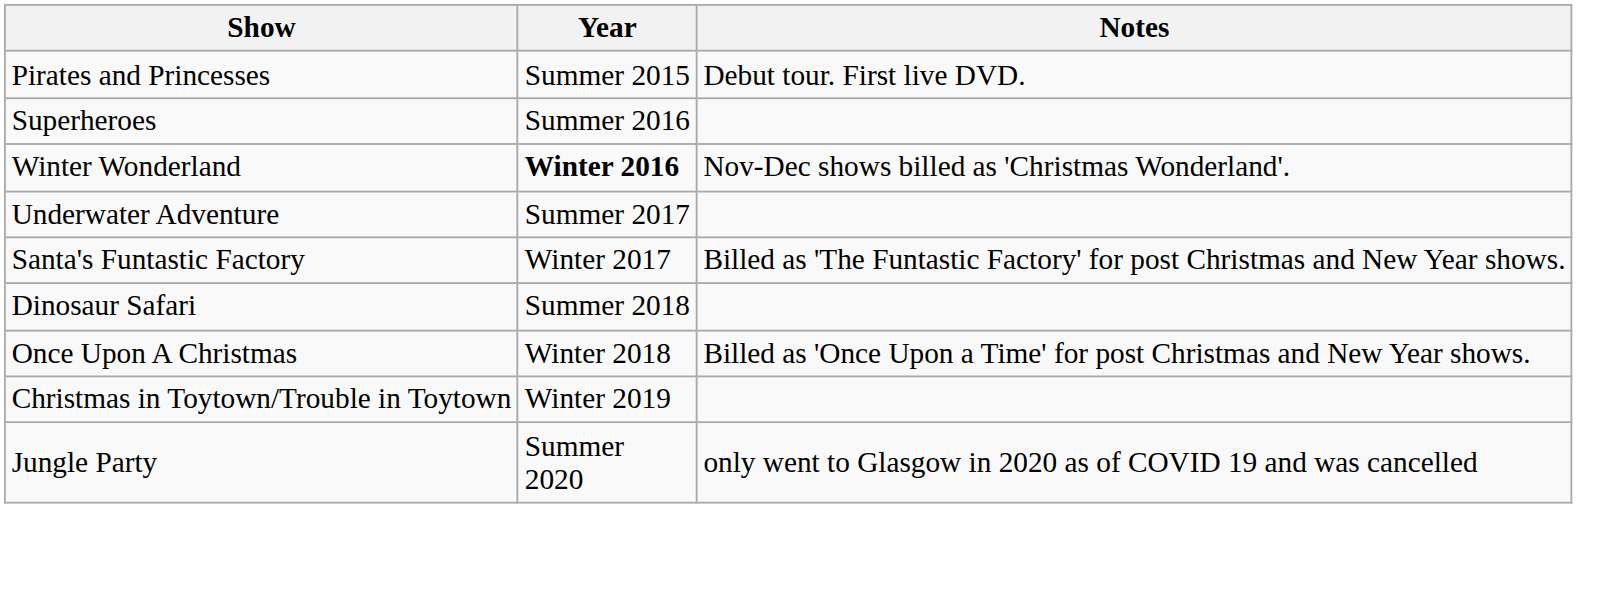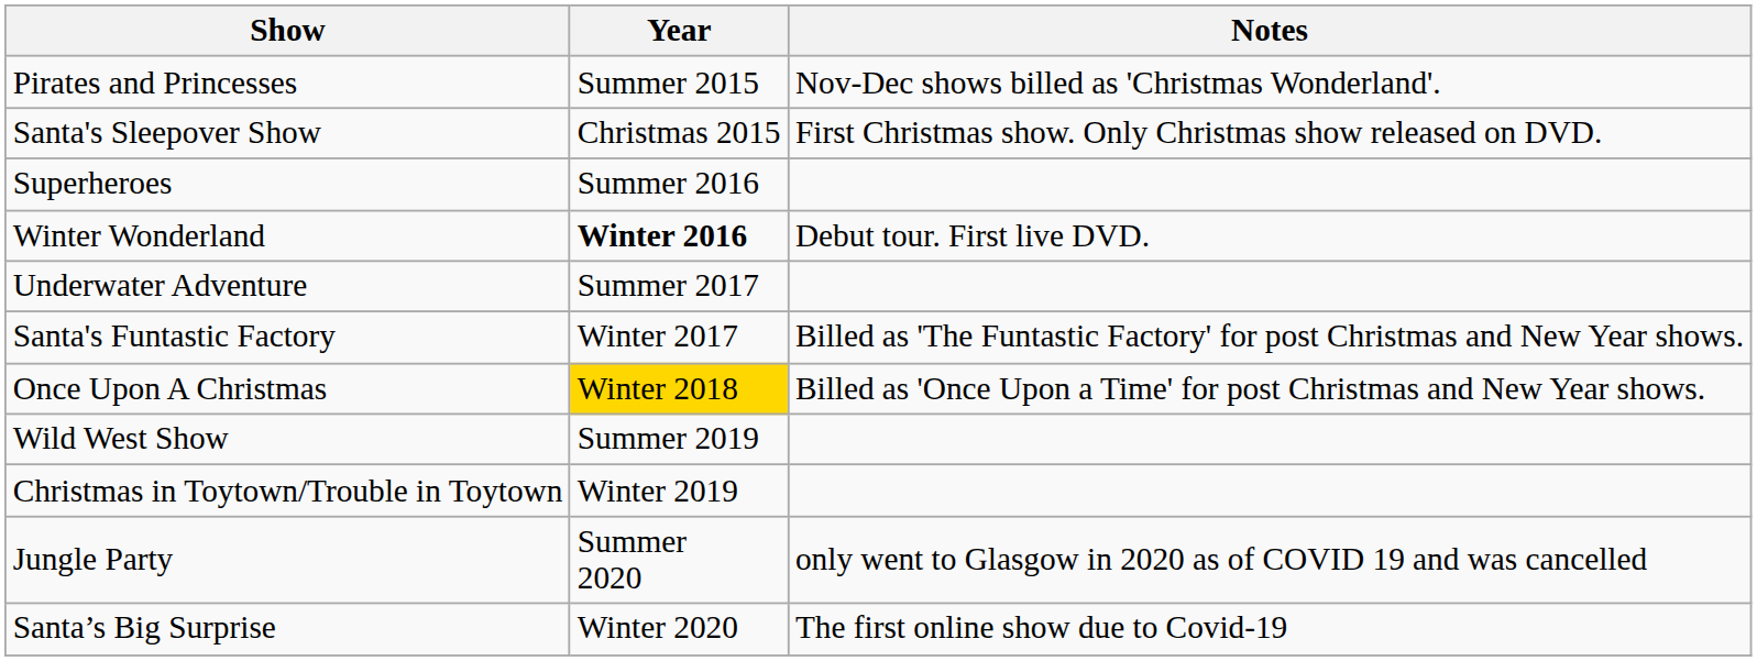 <table class="wikitable">
 <tr>
 <th>Show</th>
 <th>Year</th>
 <th>Notes</th>
 </tr>
 <tr>
 <td>Pirates and Princesses</td>
 <td>Summer 2015</td>
-<td>Debut tour. First live DVD.</td>
+<td>Nov-Dec shows billed as 'Christmas Wonderland'.</td>
+</tr>
+<tr>
+<td>Santa's Sleepover Show</td>
+<td>Christmas 2015</td>
+<td>First Christmas show. Only Christmas show released on DVD.</td>
 </tr>
 <tr>
 <td>Superheroes</td>
 <td>Summer 2016</td>
 <td></td>
 </tr>
 <tr>
 <td>Winter Wonderland</td>
 <td><strong>Winter 2016</strong></td>
-<td>Nov-Dec shows billed as 'Christmas Wonderland'.</td>
+<td>Debut tour. First live DVD.</td>
 </tr>
 <tr>
 <td>Underwater Adventure</td>
 <td>Summer 2017</td>
 <td></td>
 </tr>
 <tr>
 <td>Santa's Funtastic Factory</td>
 <td>Winter 2017</td>
 <td>Billed as 'The Funtastic Factory' for post Christmas and New Year shows.</td>
 </tr>
 <tr>
-<td>Dinosaur Safari</td>
-<td>Summer 2018</td>
-<td></td>
+<td>Once Upon A Christmas</td>
+<td style="background: gold;">Winter 2018</td>
+<td>Billed as 'Once Upon a Time' for post Christmas and New Year shows.</td>
 </tr>
 <tr>
-<td>Once Upon A Christmas</td>
-<td>Winter 2018</td>
-<td>Billed as 'Once Upon a Time' for post Christmas and New Year shows.</td>
+<td>Wild West Show</td>
+<td>Summer 2019</td>
+<td></td>
 </tr>
 <tr>
 <td>Christmas in Toytown/Trouble in Toytown</td>
 <td>Winter 2019</td>
 <td></td>
 </tr>
 <tr>
 <td>Jungle Party</td>
 <td>Summer<br>2020</td>
 <td>only went to Glasgow in 2020 as of COVID 19 and was cancelled</td>
 </tr>
+<tr>
+<td>Santa’s Big Surprise</td>
+<td>Winter 2020</td>
+<td>The first online show due to Covid-19</td>
+</tr>
 </table>
